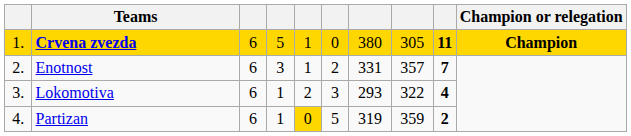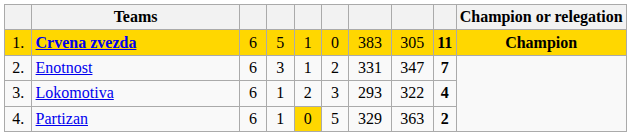 <table class="wikitable" style="text-align: center;">
 <tr>
 <th width="20"></th>
 <th width="200">Teams</th>
 <th width="20"></th>
 <th width="20"></th>
 <th width="20"></th>
 <th width="20"></th>
 <th width="35"></th>
 <th width="35"></th>
 <th></th>
 <th>Champion or relegation</th>
 </tr>
 <tr bgcolor="gold">
 <td>1.</td>
 <td style="text-align:left;"><strong><a href='#'>Crvena zvezda</a></strong></td>
 <td>6</td>
 <td>5</td>
 <td>1</td>
 <td>0</td>
-<td>380</td>
+<td>383</td>
 <td>305</td>
 <td><strong>11</strong></td>
 <td><strong>Champion</strong></td>
 </tr>
 <tr align="center">
 <td>2.</td>
 <td style="text-align:left;"><a href='#'>Enotnost</a></td>
 <td>6</td>
 <td>3</td>
 <td>1</td>
 <td>2</td>
 <td>331</td>
-<td>357</td>
+<td>347</td>
 <td><strong>7</strong></td>
 <td rowspan="3"></td>
 </tr>
 <tr align="center">
 <td>3.</td>
 <td style="text-align:left;"><a href='#'>Lokomotiva</a></td>
 <td>6</td>
 <td>1</td>
 <td>2</td>
 <td>3</td>
 <td>293</td>
 <td>322</td>
 <td><strong>4</strong></td>
 </tr>
 <tr align="center">
 <td>4.</td>
 <td style="text-align:left;"><a href='#'>Partizan</a></td>
 <td>6</td>
 <td>1</td>
 <td style="background: gold;">0</td>
 <td>5</td>
-<td>319</td>
-<td>359</td>
+<td>329</td>
+<td>363</td>
 <td><strong>2</strong></td>
 </tr>
 </table>
